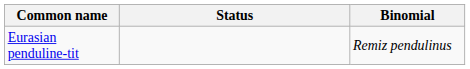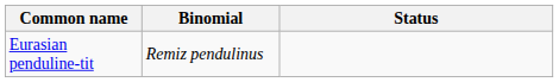 <table width=60% class="wikitable">
 <tr>
 <th width=15%>Common name</th>
+<th width=15%>Binomial</th>
 <th width=30%>Status</th>
-<th width=15%>Binomial</th>
 </tr>
 <tr>
 <td><a href='#'>Eurasian penduline-tit</a></td>
+<td><em>Remiz pendulinus</em></td>
 <td></td>
-<td><em>Remiz pendulinus</em></td>
 </tr>
 </table>
